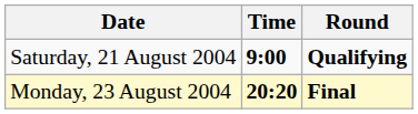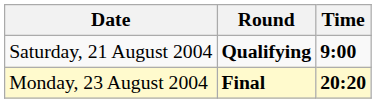 <table class="wikitable">
 <tr>
 <th>Date</th>
+<th>Round</th>
 <th>Time</th>
-<th>Round</th>
 </tr>
 <tr>
 <td>Saturday, 21 August 2004</td>
+<td><strong>Qualifying</strong></td>
 <td><strong>9:00</strong></td>
-<td><strong>Qualifying</strong></td>
 </tr>
 <tr style=background:lemonchiffon>
 <td>Monday, 23 August 2004</td>
+<td><strong>Final</strong></td>
 <td><strong>20:20</strong></td>
-<td><strong>Final</strong></td>
 </tr>
 </table>
